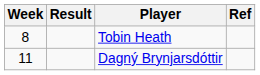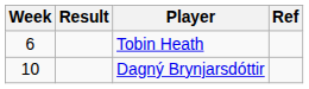 <table class=wikitable>
 <tr>
 <th>Week</th>
 <th>Result</th>
 <th>Player</th>
 <th>Ref</th>
 </tr>
 <tr>
-<td align=center>8</td>
+<td align=center>6</td>
 <td></td>
 <td> <a href='#'>Tobin Heath</a></td>
 <td></td>
 </tr>
 <tr>
-<td align=center>11</td>
+<td align=center>10</td>
 <td></td>
 <td> <a href='#'>Dagný Brynjarsdóttir</a></td>
 <td></td>
 </tr>
 </table>
